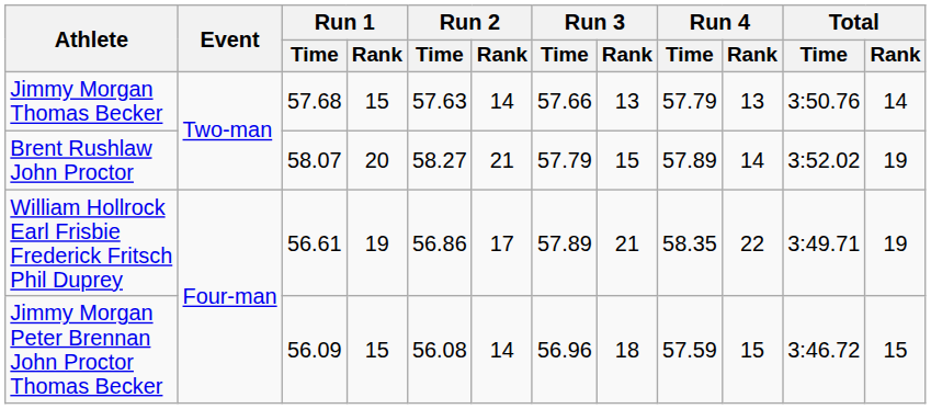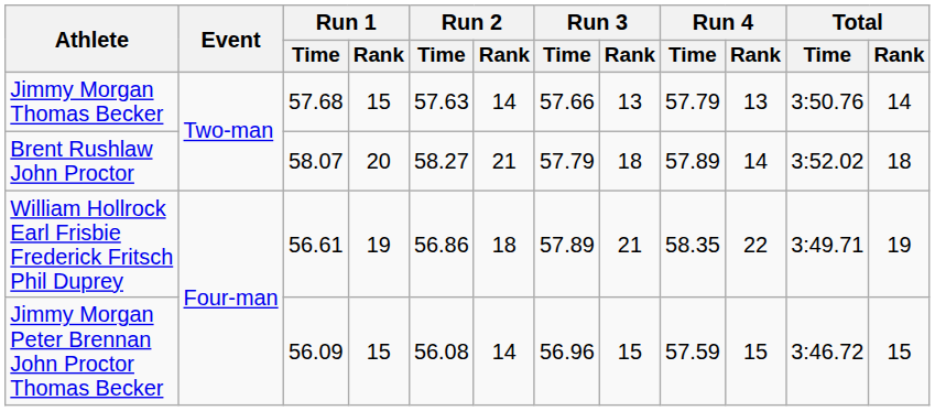 <table class=wikitable style=font-size:90%;text-align:center>
 <tr>
 <th rowspan=2>Athlete</th>
 <th rowspan=2>Event</th>
 <th colspan=2>Run 1</th>
 <th colspan=2>Run 2</th>
 <th colspan=2>Run 3</th>
 <th colspan=2>Run 4</th>
 <th colspan=2>Total</th>
 </tr>
 <tr style=font-size:95%>
 <th>Time</th>
 <th>Rank</th>
 <th>Time</th>
 <th>Rank</th>
 <th>Time</th>
 <th>Rank</th>
 <th>Time</th>
 <th>Rank</th>
 <th>Time</th>
 <th>Rank</th>
 </tr>
 <tr>
 <td align=left><a href='#'>Jimmy Morgan</a><br><a href='#'>Thomas Becker</a></td>
 <td align=left rowspan=2><a href='#'>Two-man</a></td>
 <td>57.68</td>
 <td>15</td>
 <td>57.63</td>
 <td>14</td>
 <td>57.66</td>
 <td>13</td>
 <td>57.79</td>
 <td>13</td>
 <td>3:50.76</td>
 <td>14</td>
 </tr>
 <tr>
 <td align=left><a href='#'>Brent Rushlaw</a><br><a href='#'>John Proctor</a></td>
 <td>58.07</td>
 <td>20</td>
 <td>58.27</td>
 <td>21</td>
 <td>57.79</td>
-<td>15</td>
+<td>18</td>
 <td>57.89</td>
 <td>14</td>
 <td>3:52.02</td>
-<td>19</td>
+<td>18</td>
 </tr>
 <tr>
 <td align=left><a href='#'>William Hollrock</a><br><a href='#'>Earl Frisbie</a><br><a href='#'>Frederick Fritsch</a><br><a href='#'>Phil Duprey</a></td>
 <td align=left rowspan=2><a href='#'>Four-man</a></td>
 <td>56.61</td>
 <td>19</td>
 <td>56.86</td>
-<td>17</td>
+<td>18</td>
 <td>57.89</td>
 <td>21</td>
 <td>58.35</td>
 <td>22</td>
 <td>3:49.71</td>
 <td>19</td>
 </tr>
 <tr>
 <td align=left><a href='#'>Jimmy Morgan</a><br><a href='#'>Peter Brennan</a><br><a href='#'>John Proctor</a><br><a href='#'>Thomas Becker</a></td>
 <td>56.09</td>
 <td>15</td>
 <td>56.08</td>
 <td>14</td>
 <td>56.96</td>
-<td>18</td>
+<td>15</td>
 <td>57.59</td>
 <td>15</td>
 <td>3:46.72</td>
 <td>15</td>
 </tr>
 </table>
